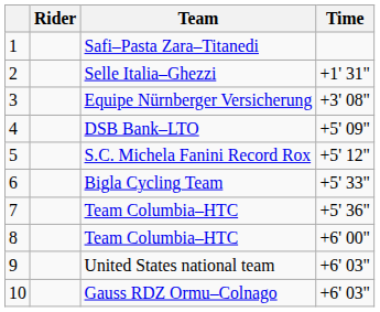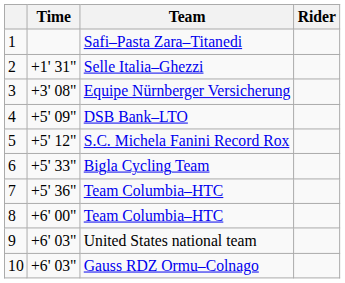 <table class="wikitable">
 <tr>
 <th></th>
+<th>Time</th>
+<th>Team</th>
 <th>Rider</th>
-<th>Team</th>
-<th>Time</th>
 </tr>
 <tr>
 <td>1</td>
+<td align="right"></td>
+<td><a href='#'>Safi–Pasta Zara–Titanedi</a></td>
 <td></td>
-<td><a href='#'>Safi–Pasta Zara–Titanedi</a></td>
-<td align="right"></td>
 </tr>
 <tr>
 <td>2</td>
+<td align="right">+1' 31"</td>
+<td><a href='#'>Selle Italia–Ghezzi</a></td>
 <td></td>
-<td><a href='#'>Selle Italia–Ghezzi</a></td>
-<td align="right">+1' 31"</td>
 </tr>
 <tr>
 <td>3</td>
+<td align="right">+3' 08"</td>
+<td><a href='#'>Equipe Nürnberger Versicherung</a></td>
 <td></td>
-<td><a href='#'>Equipe Nürnberger Versicherung</a></td>
-<td align="right">+3' 08"</td>
 </tr>
 <tr>
 <td>4</td>
+<td align="right">+5' 09"</td>
+<td><a href='#'>DSB Bank–LTO</a></td>
 <td></td>
-<td><a href='#'>DSB Bank–LTO</a></td>
-<td align="right">+5' 09"</td>
 </tr>
 <tr>
 <td>5</td>
+<td align="right">+5' 12"</td>
+<td><a href='#'>S.C. Michela Fanini Record Rox</a></td>
 <td></td>
-<td><a href='#'>S.C. Michela Fanini Record Rox</a></td>
-<td align="right">+5' 12"</td>
 </tr>
 <tr>
 <td>6</td>
+<td align="right">+5' 33"</td>
+<td><a href='#'>Bigla Cycling Team</a></td>
 <td></td>
-<td><a href='#'>Bigla Cycling Team</a></td>
-<td align="right">+5' 33"</td>
 </tr>
 <tr>
 <td>7</td>
+<td align="right">+5' 36"</td>
+<td><a href='#'>Team Columbia–HTC</a></td>
 <td></td>
-<td><a href='#'>Team Columbia–HTC</a></td>
-<td align="right">+5' 36"</td>
 </tr>
 <tr>
 <td>8</td>
+<td align="right">+6' 00"</td>
+<td><a href='#'>Team Columbia–HTC</a></td>
 <td></td>
-<td><a href='#'>Team Columbia–HTC</a></td>
-<td align="right">+6' 00"</td>
 </tr>
 <tr>
 <td>9</td>
+<td align="right">+6' 03"</td>
+<td>United States national team</td>
 <td></td>
-<td>United States national team</td>
-<td align="right">+6' 03"</td>
 </tr>
 <tr>
 <td>10</td>
+<td align="right">+6' 03"</td>
+<td><a href='#'>Gauss RDZ Ormu–Colnago</a></td>
 <td></td>
-<td><a href='#'>Gauss RDZ Ormu–Colnago</a></td>
-<td align="right">+6' 03"</td>
 </tr>
 </table>
